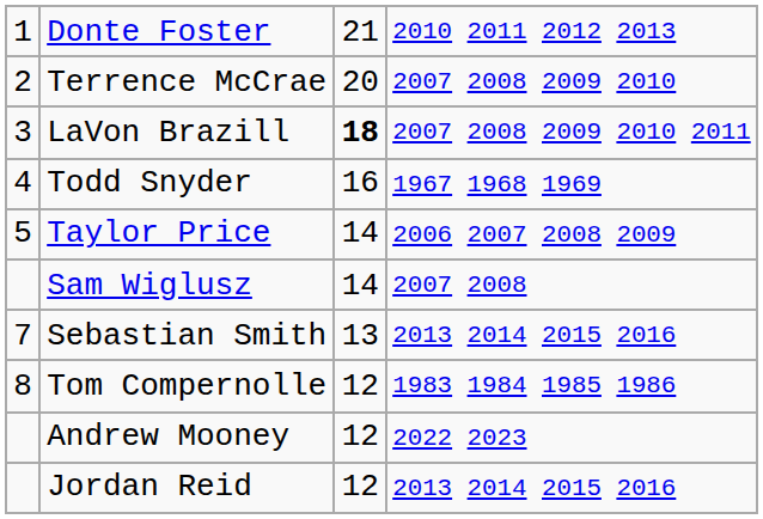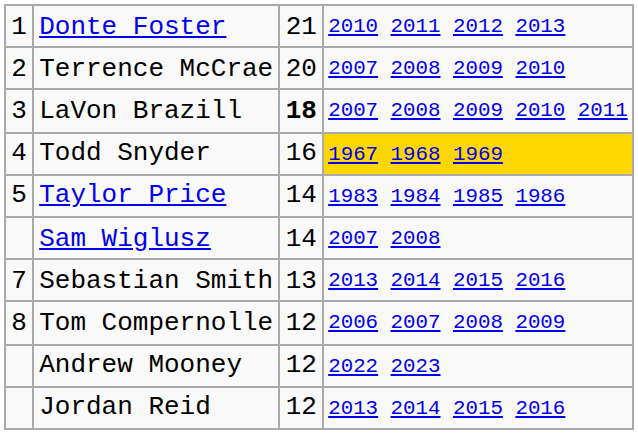 <table class="wikitable">
 <tr>
 </tr>
 <tr>
 <td>1</td>
 <td><a href='#'>Donte Foster</a></td>
 <td>21</td>
 <td style="font-size:80%;"><a href='#'>2010</a> <a href='#'>2011</a> <a href='#'>2012</a> <a href='#'>2013</a></td>
 </tr>
 <tr>
 <td>2</td>
 <td>Terrence McCrae</td>
 <td>20</td>
 <td style="font-size:80%;"><a href='#'>2007</a> <a href='#'>2008</a> <a href='#'>2009</a> <a href='#'>2010</a></td>
 </tr>
 <tr>
 <td>3</td>
 <td>LaVon Brazill</td>
 <td><strong>18</strong></td>
 <td style="font-size:80%;"><a href='#'>2007</a> <a href='#'>2008</a> <a href='#'>2009</a> <a href='#'>2010</a> <a href='#'>2011</a></td>
 </tr>
 <tr>
 <td>4</td>
 <td>Todd Snyder</td>
 <td>16</td>
-<td style="font-size:80%;"><a href='#'>1967</a> <a href='#'>1968</a> <a href='#'>1969</a></td>
+<td style="background: gold; font-size:80%;"><a href='#'>1967</a> <a href='#'>1968</a> <a href='#'>1969</a></td>
 </tr>
 <tr>
 <td>5</td>
 <td><a href='#'>Taylor Price</a></td>
 <td>14</td>
-<td style="font-size:80%;"><a href='#'>2006</a> <a href='#'>2007</a> <a href='#'>2008</a> <a href='#'>2009</a></td>
+<td style="font-size:80%;"><a href='#'>1983</a> <a href='#'>1984</a> <a href='#'>1985</a> <a href='#'>1986</a></td>
 </tr>
 <tr>
 <td></td>
 <td><a href='#'>Sam Wiglusz</a></td>
 <td>14</td>
 <td style="font-size:80%;"><a href='#'>2007</a> <a href='#'>2008</a></td>
 </tr>
 <tr>
 <td>7</td>
 <td>Sebastian Smith</td>
 <td>13</td>
 <td style="font-size:80%;"><a href='#'>2013</a> <a href='#'>2014</a> <a href='#'>2015</a> <a href='#'>2016</a></td>
 </tr>
 <tr>
 <td>8</td>
 <td>Tom Compernolle</td>
 <td>12</td>
-<td style="font-size:80%;"><a href='#'>1983</a> <a href='#'>1984</a> <a href='#'>1985</a> <a href='#'>1986</a></td>
+<td style="font-size:80%;"><a href='#'>2006</a> <a href='#'>2007</a> <a href='#'>2008</a> <a href='#'>2009</a></td>
 </tr>
 <tr>
 <td></td>
 <td>Andrew Mooney</td>
 <td>12</td>
 <td style="font-size:80%;"><a href='#'>2022</a> <a href='#'>2023</a></td>
 </tr>
 <tr>
 <td></td>
 <td>Jordan Reid</td>
 <td>12</td>
 <td style="font-size:80%;"><a href='#'>2013</a> <a href='#'>2014</a> <a href='#'>2015</a> <a href='#'>2016</a></td>
 </tr>
 </table>
